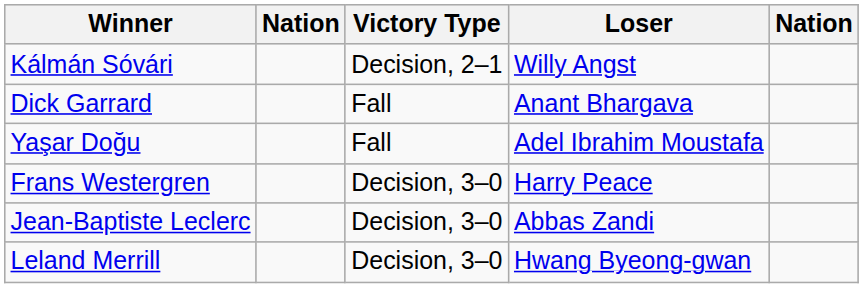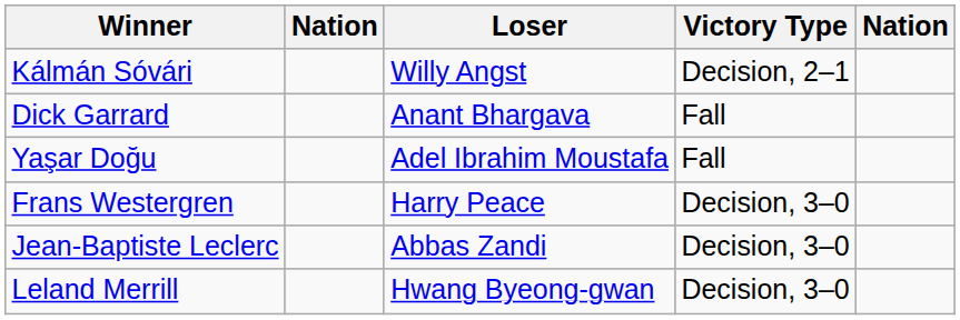 <table class="wikitable sortable" style="text-align:left;">
 <tr>
 <th>Winner</th>
 <th>Nation</th>
+<th>Loser</th>
 <th>Victory Type</th>
-<th>Loser</th>
 <th>Nation</th>
 </tr>
 <tr>
 <td><a href='#'>Kálmán Sóvári</a></td>
 <td></td>
+<td><a href='#'>Willy Angst</a></td>
 <td>Decision, 2–1</td>
-<td><a href='#'>Willy Angst</a></td>
 <td></td>
 </tr>
 <tr>
 <td><a href='#'>Dick Garrard</a></td>
 <td></td>
+<td><a href='#'>Anant Bhargava</a></td>
 <td>Fall</td>
-<td><a href='#'>Anant Bhargava</a></td>
 <td></td>
 </tr>
 <tr>
 <td><a href='#'>Yaşar Doğu</a></td>
 <td></td>
+<td><a href='#'>Adel Ibrahim Moustafa</a></td>
 <td>Fall</td>
-<td><a href='#'>Adel Ibrahim Moustafa</a></td>
 <td></td>
 </tr>
 <tr>
 <td><a href='#'>Frans Westergren</a></td>
 <td></td>
+<td><a href='#'>Harry Peace</a></td>
 <td>Decision, 3–0</td>
-<td><a href='#'>Harry Peace</a></td>
 <td></td>
 </tr>
 <tr>
 <td><a href='#'>Jean-Baptiste Leclerc</a></td>
 <td></td>
+<td><a href='#'>Abbas Zandi</a></td>
 <td>Decision, 3–0</td>
-<td><a href='#'>Abbas Zandi</a></td>
 <td></td>
 </tr>
 <tr>
 <td><a href='#'>Leland Merrill</a></td>
 <td></td>
+<td><a href='#'>Hwang Byeong-gwan</a></td>
 <td>Decision, 3–0</td>
-<td><a href='#'>Hwang Byeong-gwan</a></td>
 <td></td>
 </tr>
 </table>
